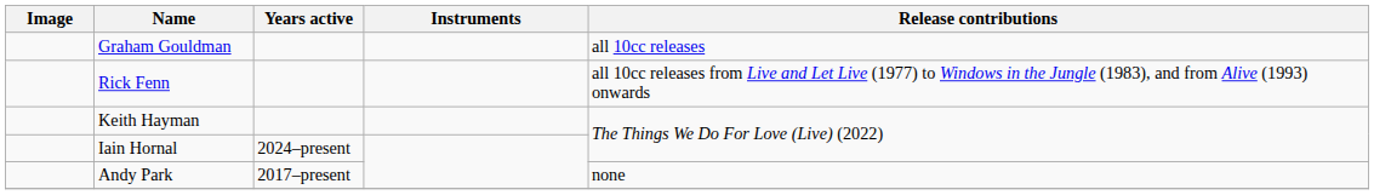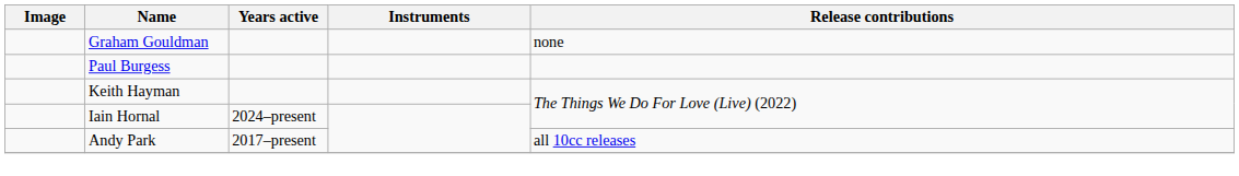 <table class="wikitable" border="1" width=100%>
 <tr>
 <th width="75">Image</th>
 <th width="140">Name</th>
 <th width="95">Years active</th>
 <th width="200">Instruments</th>
 <th>Release contributions</th>
 </tr>
 <tr>
 <td></td>
 <td><a href='#'>Graham Gouldman</a></td>
 <td></td>
 <td></td>
-<td>all <a href='#'>10cc releases</a></td>
+<td>none</td>
 </tr>
 <tr>
 <td></td>
-<td><a href='#'>Rick Fenn</a></td>
+<td><a href='#'>Paul Burgess</a></td>
 <td></td>
 <td></td>
-<td>all 10cc releases from <em><a href='#'>Live and Let Live</a></em> (1977) to <em><a href='#'>Windows in the Jungle</a></em> (1983), and from <em><a href='#'>Alive</a></em> (1993) onwards</td>
+<td></td>
 </tr>
 <tr>
 <td></td>
 <td>Keith Hayman</td>
 <td></td>
 <td></td>
 <td rowspan="2"><em>The Things We Do For Love (Live)</em> (2022)</td>
 </tr>
 <tr>
 <td></td>
 <td>Iain Hornal</td>
 <td>2024–present </td>
 <td rowspan="2"></td>
 </tr>
 <tr>
 <td></td>
 <td>Andy Park</td>
 <td>2017–present </td>
-<td>none</td>
+<td>all <a href='#'>10cc releases</a></td>
 </tr>
 <tr>
 </tr>
 </table>
